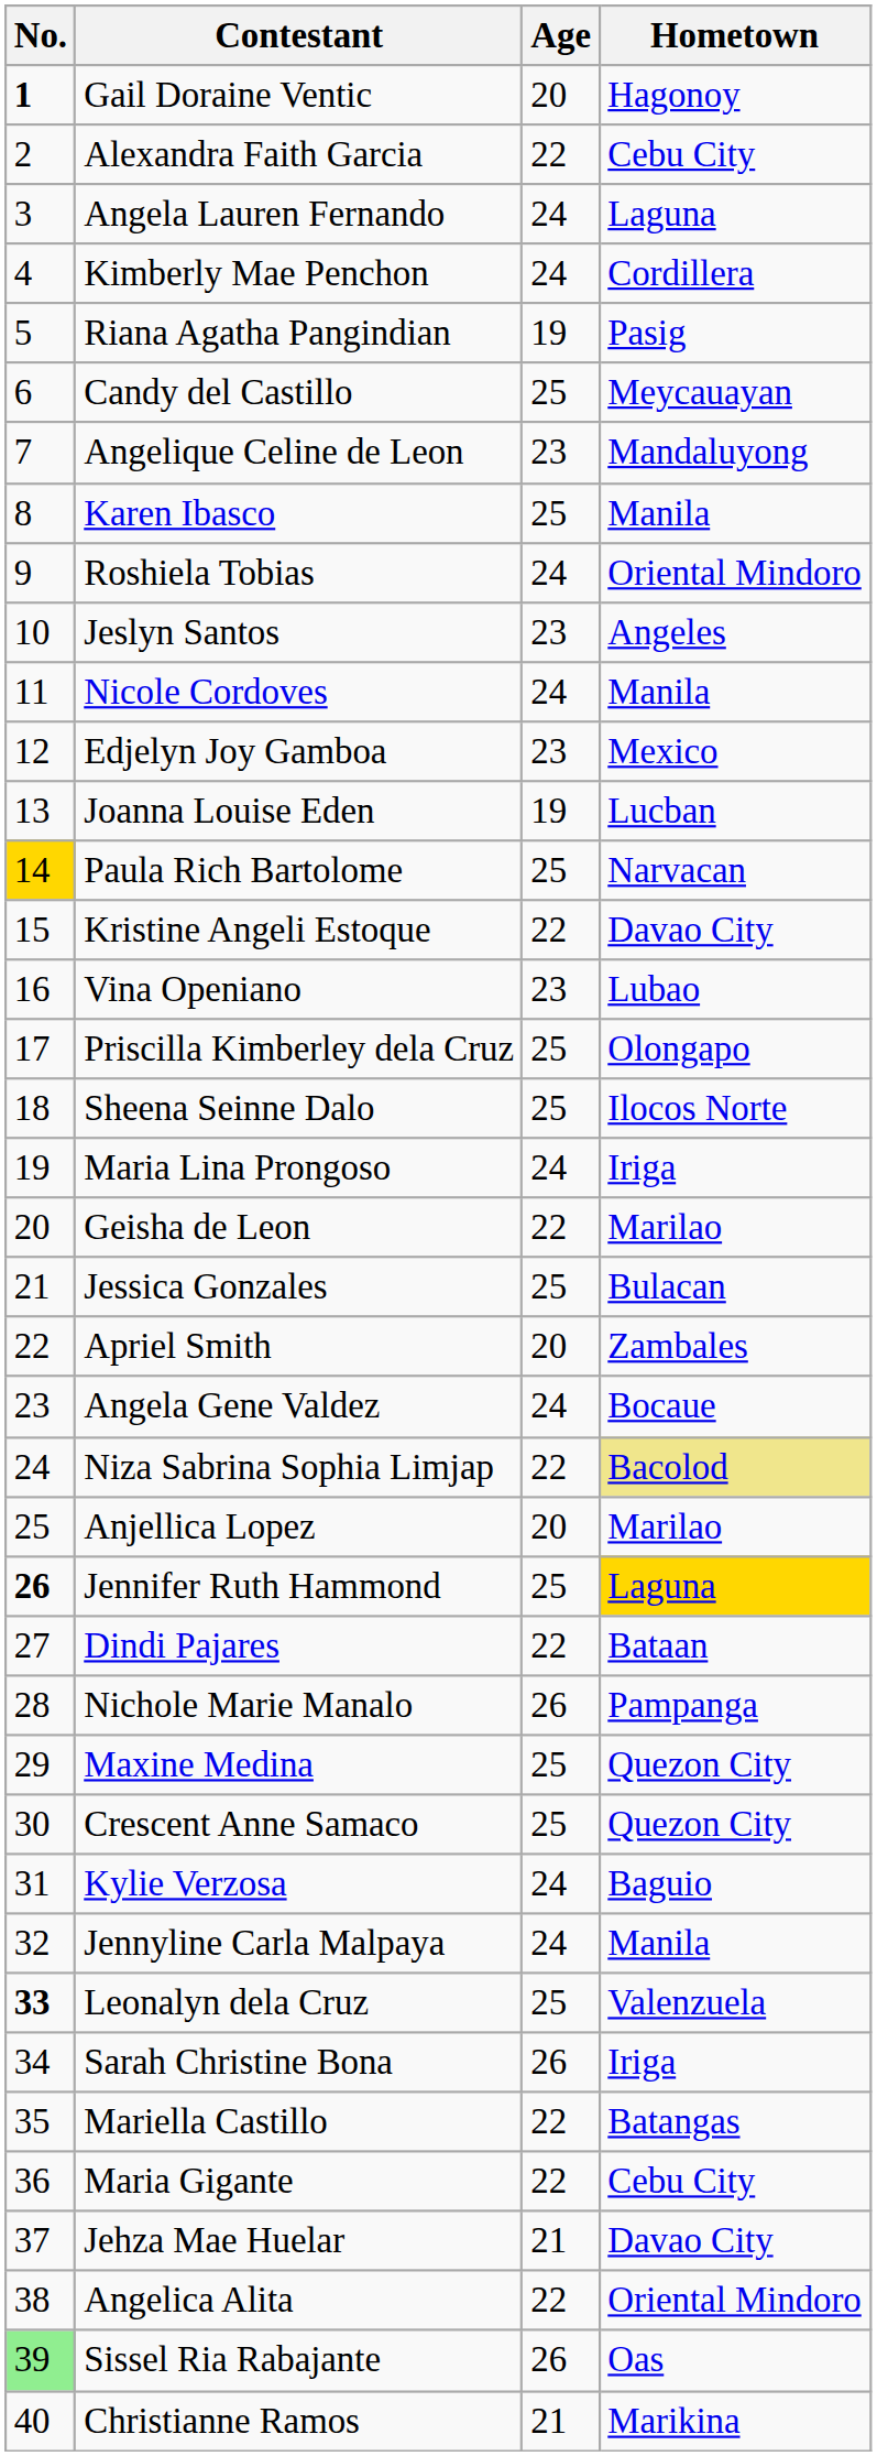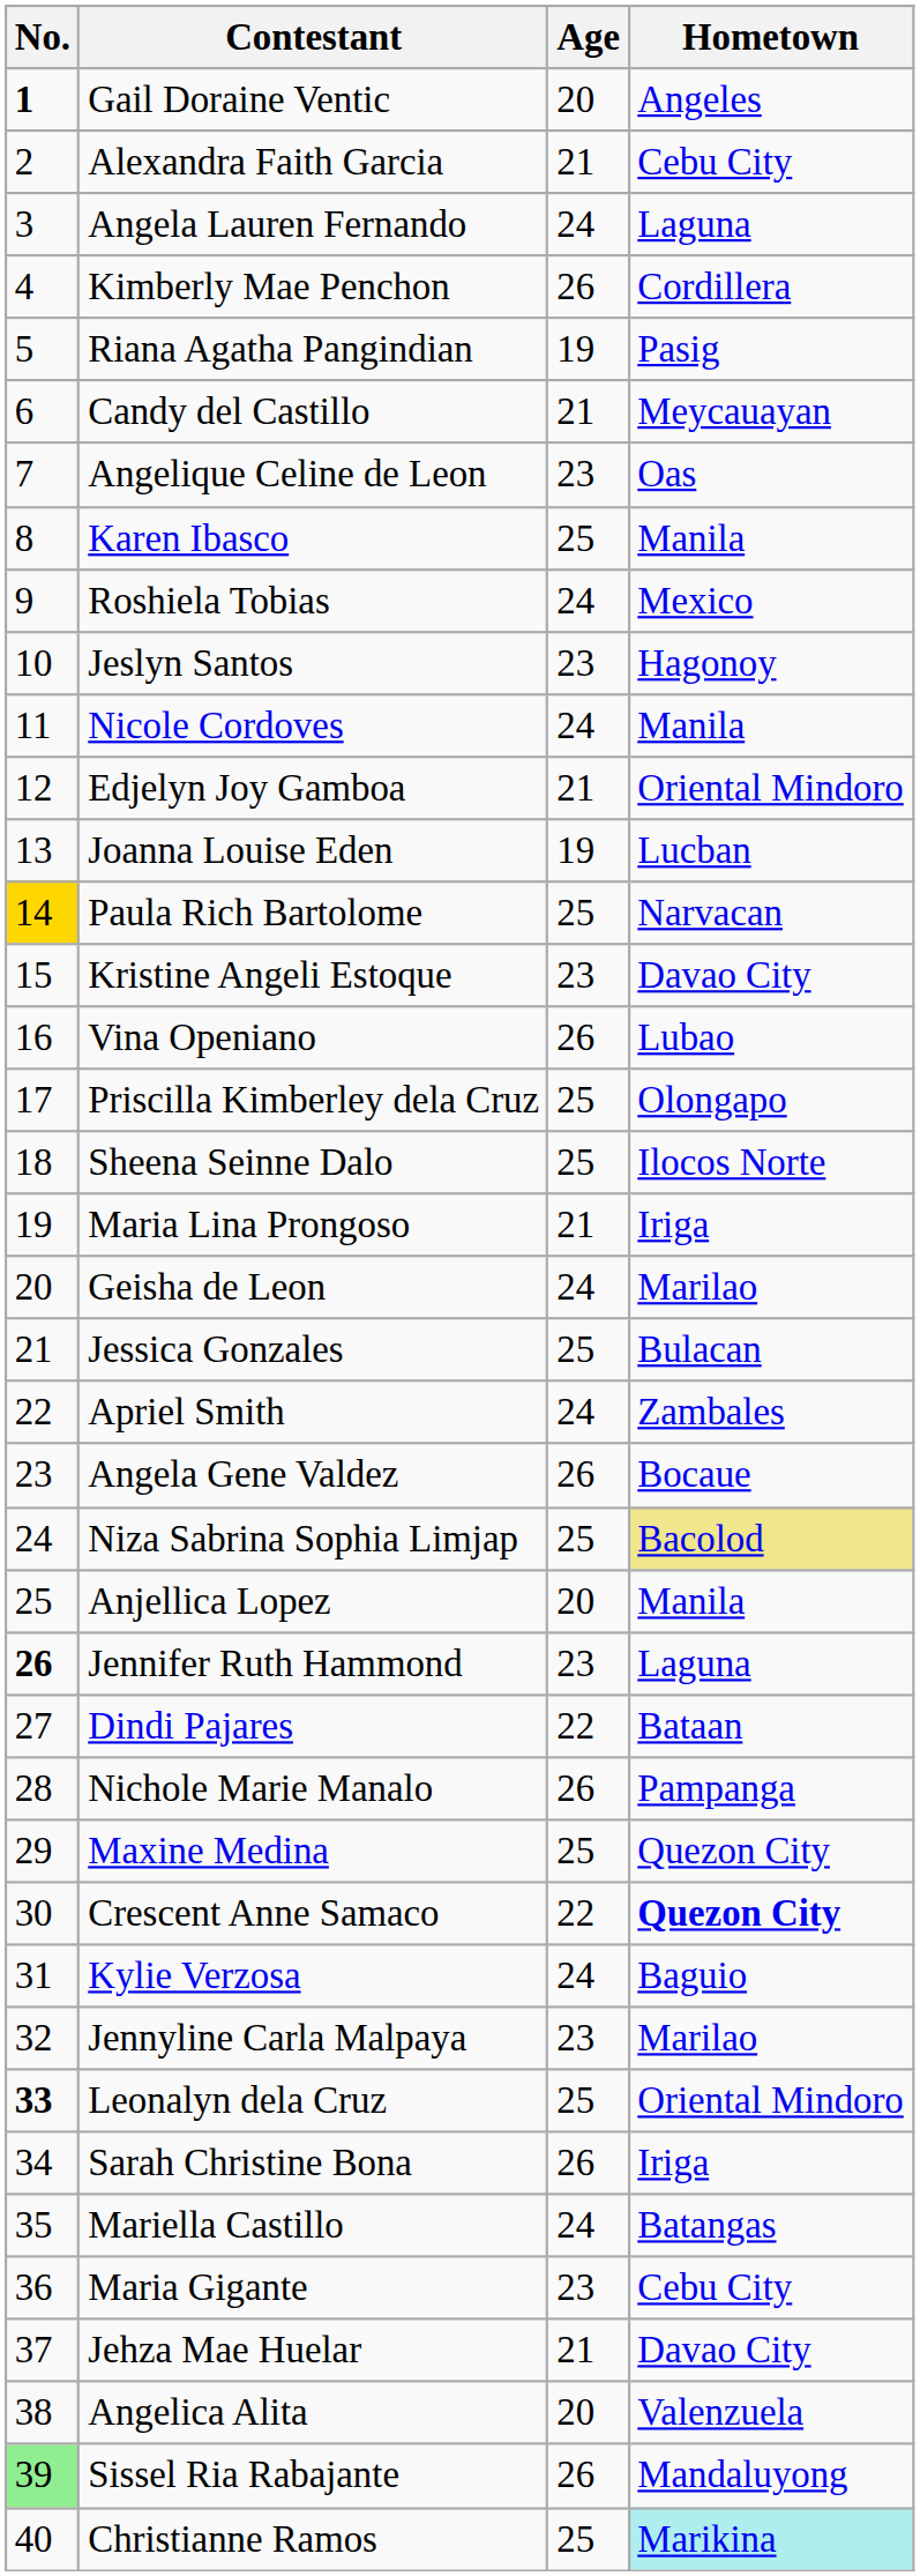 <table class="wikitable sortable" style="font-size: 95%;">
 <tr>
 <th>No.</th>
 <th>Contestant</th>
 <th>Age</th>
 <th>Hometown</th>
 </tr>
 <tr>
 <td><strong>1</strong></td>
 <td>Gail Doraine Ventic</td>
 <td>20</td>
-<td><a href='#'>Hagonoy</a></td>
+<td><a href='#'>Angeles</a></td>
 </tr>
 <tr>
 <td>2</td>
 <td>Alexandra Faith Garcia</td>
-<td>22</td>
+<td>21</td>
 <td><a href='#'>Cebu City</a></td>
 </tr>
 <tr>
 <td>3</td>
 <td>Angela Lauren Fernando</td>
 <td>24</td>
 <td><a href='#'>Laguna</a></td>
 </tr>
 <tr>
 <td>4</td>
 <td>Kimberly Mae Penchon</td>
-<td>24</td>
+<td>26</td>
 <td><a href='#'>Cordillera</a></td>
 </tr>
 <tr>
 <td>5</td>
 <td>Riana Agatha Pangindian</td>
 <td>19</td>
 <td><a href='#'>Pasig</a></td>
 </tr>
 <tr>
 <td>6</td>
 <td>Candy del Castillo</td>
-<td>25</td>
+<td>21</td>
 <td><a href='#'>Meycauayan</a></td>
 </tr>
 <tr>
 <td>7</td>
 <td>Angelique Celine de Leon</td>
 <td>23</td>
-<td><a href='#'>Mandaluyong</a></td>
+<td><a href='#'>Oas</a></td>
 </tr>
 <tr>
 <td>8</td>
 <td><a href='#'>Karen Ibasco</a></td>
 <td>25</td>
 <td><a href='#'>Manila</a></td>
 </tr>
 <tr>
 <td>9</td>
 <td>Roshiela Tobias</td>
 <td>24</td>
-<td><a href='#'>Oriental Mindoro</a></td>
+<td><a href='#'>Mexico</a></td>
 </tr>
 <tr>
 <td>10</td>
 <td>Jeslyn Santos</td>
 <td>23</td>
-<td><a href='#'>Angeles</a></td>
+<td><a href='#'>Hagonoy</a></td>
 </tr>
 <tr>
 <td>11</td>
 <td><a href='#'>Nicole Cordoves</a></td>
 <td>24</td>
 <td><a href='#'>Manila</a></td>
 </tr>
 <tr>
 <td>12</td>
 <td>Edjelyn Joy Gamboa</td>
-<td>23</td>
-<td><a href='#'>Mexico</a></td>
+<td>21</td>
+<td><a href='#'>Oriental Mindoro</a></td>
 </tr>
 <tr>
 <td>13</td>
 <td>Joanna Louise Eden</td>
 <td>19</td>
 <td><a href='#'>Lucban</a></td>
 </tr>
 <tr>
 <td style="background: gold;">14</td>
 <td>Paula Rich Bartolome</td>
 <td>25</td>
 <td><a href='#'>Narvacan</a></td>
 </tr>
 <tr>
 <td>15</td>
 <td>Kristine Angeli Estoque</td>
-<td>22</td>
+<td>23</td>
 <td><a href='#'>Davao City</a></td>
 </tr>
 <tr>
 <td>16</td>
 <td>Vina Openiano</td>
-<td>23</td>
+<td>26</td>
 <td><a href='#'>Lubao</a></td>
 </tr>
 <tr>
 <td>17</td>
 <td>Priscilla Kimberley dela Cruz</td>
 <td>25</td>
 <td><a href='#'>Olongapo</a></td>
 </tr>
 <tr>
 <td>18</td>
 <td>Sheena Seinne Dalo</td>
 <td>25</td>
 <td><a href='#'>Ilocos Norte</a></td>
 </tr>
 <tr>
 <td>19</td>
 <td>Maria Lina Prongoso</td>
-<td>24</td>
+<td>21</td>
 <td><a href='#'>Iriga</a></td>
 </tr>
 <tr>
 <td>20</td>
 <td>Geisha de Leon</td>
-<td>22</td>
+<td>24</td>
 <td><a href='#'>Marilao</a></td>
 </tr>
 <tr>
 <td>21</td>
 <td>Jessica Gonzales</td>
 <td>25</td>
 <td><a href='#'>Bulacan</a></td>
 </tr>
 <tr>
 <td>22</td>
 <td>Apriel Smith</td>
-<td>20</td>
+<td>24</td>
 <td><a href='#'>Zambales</a></td>
 </tr>
 <tr>
 <td>23</td>
 <td>Angela Gene Valdez</td>
-<td>24</td>
+<td>26</td>
 <td><a href='#'>Bocaue</a></td>
 </tr>
 <tr>
 <td>24</td>
 <td>Niza Sabrina Sophia Limjap</td>
-<td>22</td>
+<td>25</td>
 <td style="background: khaki;"><a href='#'>Bacolod</a></td>
 </tr>
 <tr>
 <td>25</td>
 <td>Anjellica Lopez</td>
 <td>20</td>
-<td><a href='#'>Marilao</a></td>
+<td><a href='#'>Manila</a></td>
 </tr>
 <tr>
 <td><strong>26</strong></td>
 <td>Jennifer Ruth Hammond</td>
-<td>25</td>
-<td style="background: gold;"><a href='#'>Laguna</a></td>
+<td>23</td>
+<td><a href='#'>Laguna</a></td>
 </tr>
 <tr>
 <td>27</td>
 <td><a href='#'>Dindi Pajares</a></td>
 <td>22</td>
 <td><a href='#'>Bataan</a></td>
 </tr>
 <tr>
 <td>28</td>
 <td>Nichole Marie Manalo</td>
 <td>26</td>
 <td><a href='#'>Pampanga</a></td>
 </tr>
 <tr>
 <td>29</td>
 <td><a href='#'>Maxine Medina</a></td>
 <td>25</td>
 <td><a href='#'>Quezon City</a></td>
 </tr>
 <tr>
 <td>30</td>
 <td>Crescent Anne Samaco</td>
-<td>25</td>
-<td><a href='#'>Quezon City</a></td>
+<td>22</td>
+<td><strong><a href='#'>Quezon City</a></strong></td>
 </tr>
 <tr>
 <td>31</td>
 <td><a href='#'>Kylie Verzosa</a></td>
 <td>24</td>
 <td><a href='#'>Baguio</a></td>
 </tr>
 <tr>
 <td>32</td>
 <td>Jennyline Carla Malpaya</td>
-<td>24</td>
-<td><a href='#'>Manila</a></td>
+<td>23</td>
+<td><a href='#'>Marilao</a></td>
 </tr>
 <tr>
 <td><strong>33</strong></td>
 <td>Leonalyn dela Cruz</td>
 <td>25</td>
-<td><a href='#'>Valenzuela</a></td>
+<td><a href='#'>Oriental Mindoro</a></td>
 </tr>
 <tr>
 <td>34</td>
 <td>Sarah Christine Bona</td>
 <td>26</td>
 <td><a href='#'>Iriga</a></td>
 </tr>
 <tr>
 <td>35</td>
 <td>Mariella Castillo</td>
-<td>22</td>
+<td>24</td>
 <td><a href='#'>Batangas</a></td>
 </tr>
 <tr>
 <td>36</td>
 <td>Maria Gigante</td>
-<td>22</td>
+<td>23</td>
 <td><a href='#'>Cebu City</a></td>
 </tr>
 <tr>
 <td>37</td>
 <td>Jehza Mae Huelar</td>
 <td>21</td>
 <td><a href='#'>Davao City</a></td>
 </tr>
 <tr>
 <td>38</td>
 <td>Angelica Alita</td>
-<td>22</td>
-<td><a href='#'>Oriental Mindoro</a></td>
+<td>20</td>
+<td><a href='#'>Valenzuela</a></td>
 </tr>
 <tr>
 <td style="background: lightgreen;">39</td>
 <td>Sissel Ria Rabajante</td>
 <td>26</td>
-<td><a href='#'>Oas</a></td>
+<td><a href='#'>Mandaluyong</a></td>
 </tr>
 <tr>
 <td>40</td>
 <td>Christianne Ramos</td>
-<td>21</td>
-<td><a href='#'>Marikina</a></td>
+<td>25</td>
+<td style="background: paleturquoise;"><a href='#'>Marikina</a></td>
 </tr>
 </table>
